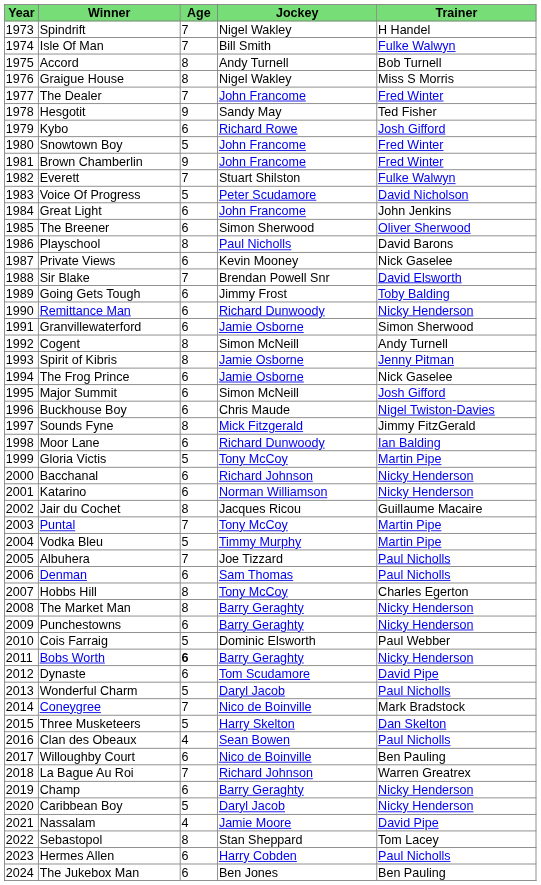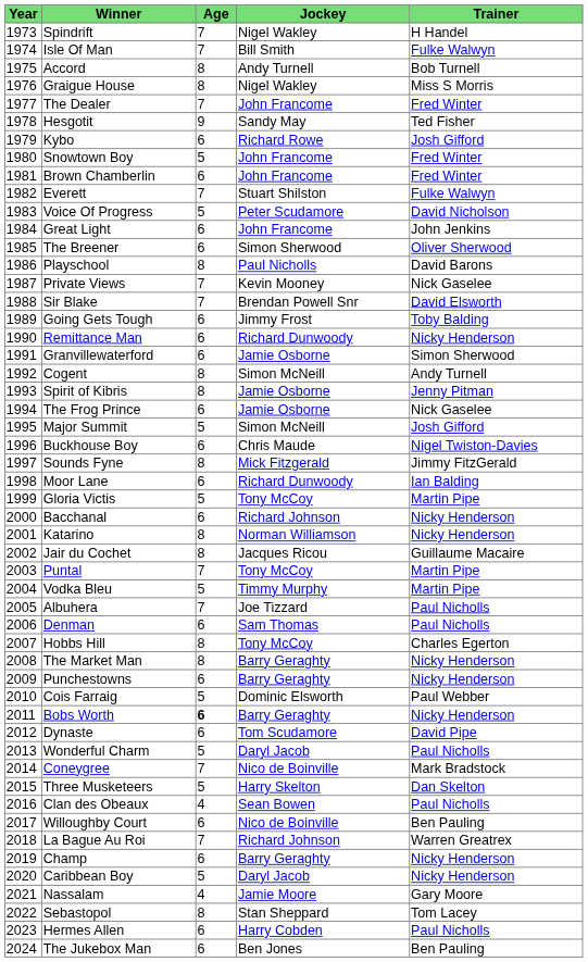 <table class = "sortable" | border="1" style="border-collapse: collapse; font-size:90%">
 <tr bgcolor="#77dd77" align="center">
 <th width="36px"><strong>Year</strong><br></th>
 <th width="160px"><strong>Winner</strong><br></th>
 <th width="40px"><strong>Age</strong><br></th>
 <th width="180px"><strong>Jockey</strong><br></th>
 <th width="180px"><strong>Trainer</strong><br></th>
 </tr>
 <tr>
 <td>1973</td>
 <td>Spindrift</td>
 <td>7</td>
 <td>Nigel Wakley</td>
 <td>H Handel</td>
 </tr>
 <tr>
 <td>1974</td>
 <td>Isle Of Man</td>
 <td>7</td>
 <td>Bill Smith</td>
 <td><a href='#'>Fulke Walwyn</a></td>
 </tr>
 <tr>
 <td>1975</td>
 <td>Accord</td>
 <td>8</td>
 <td>Andy Turnell</td>
 <td>Bob Turnell</td>
 </tr>
 <tr>
 <td>1976</td>
 <td>Graigue House</td>
 <td>8</td>
 <td>Nigel Wakley</td>
 <td>Miss S Morris</td>
 </tr>
 <tr>
 <td>1977</td>
 <td>The Dealer</td>
 <td>7</td>
 <td><a href='#'>John Francome</a></td>
 <td><a href='#'>Fred Winter</a></td>
 </tr>
 <tr>
 <td>1978</td>
 <td>Hesgotit</td>
 <td>9</td>
 <td>Sandy May</td>
 <td>Ted Fisher</td>
 </tr>
 <tr>
 <td>1979</td>
 <td>Kybo</td>
 <td>6</td>
 <td><a href='#'>Richard Rowe</a></td>
 <td><a href='#'>Josh Gifford</a></td>
 </tr>
 <tr>
 <td>1980</td>
 <td>Snowtown Boy</td>
 <td>5</td>
 <td><a href='#'>John Francome</a></td>
 <td><a href='#'>Fred Winter</a></td>
 </tr>
 <tr>
 <td>1981</td>
 <td>Brown Chamberlin</td>
-<td>9</td>
+<td>6</td>
 <td><a href='#'>John Francome</a></td>
 <td><a href='#'>Fred Winter</a></td>
 </tr>
 <tr>
 <td>1982</td>
 <td>Everett</td>
 <td>7</td>
 <td>Stuart Shilston</td>
 <td><a href='#'>Fulke Walwyn</a></td>
 </tr>
 <tr>
 <td>1983</td>
 <td>Voice Of Progress</td>
 <td>5</td>
 <td><a href='#'>Peter Scudamore</a></td>
 <td><a href='#'>David Nicholson</a></td>
 </tr>
 <tr>
 <td>1984</td>
 <td>Great Light</td>
 <td>6</td>
 <td><a href='#'>John Francome</a></td>
 <td>John Jenkins</td>
 </tr>
 <tr>
 <td>1985</td>
 <td>The Breener</td>
 <td>6</td>
 <td>Simon Sherwood</td>
 <td><a href='#'>Oliver Sherwood</a></td>
 </tr>
 <tr>
 <td>1986</td>
 <td>Playschool</td>
 <td>8</td>
 <td><a href='#'>Paul Nicholls</a></td>
 <td>David Barons</td>
 </tr>
 <tr>
 <td>1987</td>
 <td>Private Views</td>
-<td>6</td>
+<td>7</td>
 <td>Kevin Mooney</td>
 <td>Nick Gaselee</td>
 </tr>
 <tr>
 <td>1988</td>
 <td>Sir Blake</td>
 <td>7</td>
 <td>Brendan Powell Snr</td>
 <td><a href='#'>David Elsworth</a></td>
 </tr>
 <tr>
 <td>1989</td>
 <td>Going Gets Tough</td>
 <td>6</td>
 <td>Jimmy Frost</td>
 <td><a href='#'>Toby Balding</a></td>
 </tr>
 <tr>
 <td>1990</td>
 <td><a href='#'>Remittance Man</a></td>
 <td>6</td>
 <td><a href='#'>Richard Dunwoody</a></td>
 <td><a href='#'>Nicky Henderson</a></td>
 </tr>
 <tr>
 <td>1991</td>
 <td>Granvillewaterford</td>
 <td>6</td>
 <td><a href='#'>Jamie Osborne</a></td>
 <td>Simon Sherwood</td>
 </tr>
 <tr>
 <td>1992</td>
 <td>Cogent</td>
 <td>8</td>
 <td>Simon McNeill</td>
 <td>Andy Turnell</td>
 </tr>
 <tr>
 <td>1993</td>
 <td>Spirit of Kibris</td>
 <td>8</td>
 <td><a href='#'>Jamie Osborne</a></td>
 <td><a href='#'>Jenny Pitman</a></td>
 </tr>
 <tr>
 <td>1994</td>
 <td>The Frog Prince</td>
 <td>6</td>
 <td><a href='#'>Jamie Osborne</a></td>
 <td>Nick Gaselee</td>
 </tr>
 <tr>
 <td>1995</td>
 <td>Major Summit</td>
-<td>6</td>
+<td>5</td>
 <td>Simon McNeill</td>
 <td><a href='#'>Josh Gifford</a></td>
 </tr>
 <tr>
 <td>1996</td>
 <td>Buckhouse Boy</td>
 <td>6</td>
 <td>Chris Maude</td>
 <td><a href='#'>Nigel Twiston-Davies</a></td>
 </tr>
 <tr>
 <td>1997</td>
 <td>Sounds Fyne</td>
 <td>8</td>
 <td><a href='#'>Mick Fitzgerald</a></td>
 <td>Jimmy FitzGerald</td>
 </tr>
 <tr>
 <td>1998</td>
 <td>Moor Lane</td>
 <td>6</td>
 <td><a href='#'>Richard Dunwoody</a></td>
 <td><a href='#'>Ian Balding</a></td>
 </tr>
 <tr>
 <td>1999</td>
 <td>Gloria Victis</td>
 <td>5</td>
 <td><a href='#'>Tony McCoy</a></td>
 <td><a href='#'>Martin Pipe</a></td>
 </tr>
 <tr>
 <td>2000</td>
 <td>Bacchanal</td>
 <td>6</td>
 <td><a href='#'>Richard Johnson</a></td>
 <td><a href='#'>Nicky Henderson</a></td>
 </tr>
 <tr>
 <td>2001</td>
 <td>Katarino</td>
-<td>6</td>
+<td>8</td>
 <td><a href='#'>Norman Williamson</a></td>
 <td><a href='#'>Nicky Henderson</a></td>
 </tr>
 <tr>
 <td>2002</td>
 <td>Jair du Cochet</td>
 <td>8</td>
 <td>Jacques Ricou</td>
 <td>Guillaume Macaire</td>
 </tr>
 <tr>
 <td>2003</td>
 <td><a href='#'>Puntal</a></td>
 <td>7</td>
 <td><a href='#'>Tony McCoy</a></td>
 <td><a href='#'>Martin Pipe</a></td>
 </tr>
 <tr>
 <td>2004</td>
 <td>Vodka Bleu</td>
 <td>5</td>
 <td><a href='#'>Timmy Murphy</a></td>
 <td><a href='#'>Martin Pipe</a></td>
 </tr>
 <tr>
 <td>2005</td>
 <td>Albuhera</td>
 <td>7</td>
 <td>Joe Tizzard</td>
 <td><a href='#'>Paul Nicholls</a></td>
 </tr>
 <tr>
 <td>2006</td>
 <td><a href='#'>Denman</a></td>
 <td>6</td>
 <td><a href='#'>Sam Thomas</a></td>
 <td><a href='#'>Paul Nicholls</a></td>
 </tr>
 <tr>
 <td>2007</td>
 <td>Hobbs Hill</td>
 <td>8</td>
 <td><a href='#'>Tony McCoy</a></td>
 <td>Charles Egerton</td>
 </tr>
 <tr>
 <td>2008</td>
 <td>The Market Man</td>
 <td>8</td>
 <td><a href='#'>Barry Geraghty</a></td>
 <td><a href='#'>Nicky Henderson</a></td>
 </tr>
 <tr>
 <td>2009</td>
 <td>Punchestowns</td>
 <td>6</td>
 <td><a href='#'>Barry Geraghty</a></td>
 <td><a href='#'>Nicky Henderson</a></td>
 </tr>
 <tr>
 <td>2010</td>
 <td>Cois Farraig</td>
 <td>5</td>
 <td>Dominic Elsworth</td>
 <td>Paul Webber</td>
 </tr>
 <tr>
 <td>2011</td>
 <td><a href='#'>Bobs Worth</a></td>
 <td><strong>6</strong></td>
 <td><a href='#'>Barry Geraghty</a></td>
 <td><a href='#'>Nicky Henderson</a></td>
 </tr>
 <tr>
 <td>2012</td>
 <td>Dynaste</td>
 <td>6</td>
 <td><a href='#'>Tom Scudamore</a></td>
 <td><a href='#'>David Pipe</a></td>
 </tr>
 <tr>
 <td>2013</td>
 <td>Wonderful Charm</td>
 <td>5</td>
 <td><a href='#'>Daryl Jacob</a></td>
 <td><a href='#'>Paul Nicholls</a></td>
 </tr>
 <tr>
 <td>2014</td>
 <td><a href='#'>Coneygree</a></td>
 <td>7</td>
 <td><a href='#'>Nico de Boinville</a></td>
 <td>Mark Bradstock</td>
 </tr>
 <tr>
 <td>2015</td>
 <td>Three Musketeers</td>
 <td>5</td>
 <td><a href='#'>Harry Skelton</a></td>
 <td><a href='#'>Dan Skelton</a></td>
 </tr>
 <tr>
 <td>2016</td>
 <td>Clan des Obeaux</td>
 <td>4</td>
 <td><a href='#'>Sean Bowen</a></td>
 <td><a href='#'>Paul Nicholls</a></td>
 </tr>
 <tr>
 <td>2017</td>
 <td>Willoughby Court</td>
 <td>6</td>
 <td><a href='#'>Nico de Boinville</a></td>
 <td>Ben Pauling</td>
 </tr>
 <tr>
 <td>2018</td>
 <td>La Bague Au Roi</td>
 <td>7</td>
 <td><a href='#'>Richard Johnson</a></td>
 <td>Warren Greatrex</td>
 </tr>
 <tr>
 <td>2019</td>
 <td>Champ</td>
 <td>6</td>
 <td><a href='#'>Barry Geraghty</a></td>
 <td><a href='#'>Nicky Henderson</a></td>
 </tr>
 <tr>
 <td>2020</td>
 <td>Caribbean Boy</td>
 <td>5</td>
 <td><a href='#'>Daryl Jacob</a></td>
 <td><a href='#'>Nicky Henderson</a></td>
 </tr>
 <tr>
 <td>2021</td>
 <td>Nassalam</td>
 <td>4</td>
 <td><a href='#'>Jamie Moore</a></td>
-<td><a href='#'>David Pipe</a></td>
+<td>Gary Moore</td>
 </tr>
 <tr>
 <td>2022</td>
 <td>Sebastopol</td>
 <td>8</td>
 <td>Stan Sheppard</td>
 <td>Tom Lacey</td>
 </tr>
 <tr>
 <td>2023</td>
 <td>Hermes Allen</td>
 <td>6</td>
 <td><a href='#'>Harry Cobden</a></td>
 <td><a href='#'>Paul Nicholls</a></td>
 </tr>
 <tr>
 <td>2024</td>
 <td>The Jukebox Man</td>
 <td>6</td>
 <td>Ben Jones</td>
 <td>Ben Pauling</td>
 </tr>
 </table>
